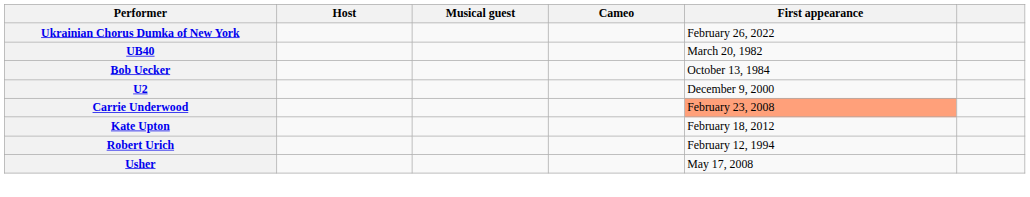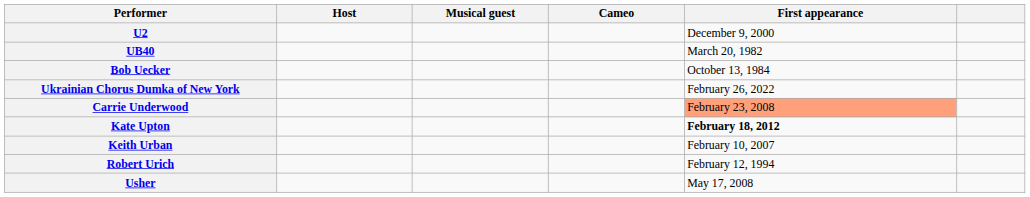 <table class="wikitable sortable plainrowheaders">
 <tr>
 <th scope=col style="width: 20%;">Performer</th>
 <th scope="col" style="width: 10%;">Host</th>
 <th scope="col" style="width: 10%;">Musical guest</th>
 <th scope="col" style="width: 10%;">Cameo</th>
 <th scope="col" style="width: 20%;">First appearance</th>
 <th scope="col" style="width: 5%;" class="unsortable"></th>
 </tr>
 <tr>
-<th scope="row"><a href='#'>Ukrainian Chorus Dumka of New York</a></th>
+<th scope=row><a href='#'>U2</a></th>
 <td align="center"></td>
 <td align="center"></td>
 <td align="center"></td>
-<td>February 26, 2022</td>
+<td>December 9, 2000</td>
 <td></td>
 </tr>
 <tr>
 <th scope=row><a href='#'>UB40</a></th>
 <td align="center"></td>
 <td align="center"></td>
 <td align="center"></td>
 <td>March 20, 1982</td>
 <td></td>
 </tr>
 <tr>
 <th scope=row data-sort-value="Uecker, Bob"><a href='#'>Bob Uecker</a></th>
 <td align="center"></td>
 <td align="center"></td>
 <td align="center"></td>
 <td>October 13, 1984</td>
 <td></td>
 </tr>
 <tr>
-<th scope=row><a href='#'>U2</a></th>
+<th scope="row"><a href='#'>Ukrainian Chorus Dumka of New York</a></th>
 <td align="center"></td>
 <td align="center"></td>
 <td align="center"></td>
-<td>December 9, 2000</td>
+<td>February 26, 2022</td>
 <td></td>
 </tr>
 <tr>
 <th scope="row" data-sort-value="Underwood, Carrie"><a href='#'>Carrie Underwood</a></th>
 <td align="center"></td>
 <td align="center"></td>
 <td align="center"></td>
 <td style="background: lightsalmon;">February 23, 2008</td>
 <td></td>
 </tr>
 <tr>
 <th scope="row" data-sort-value="Upton, Kate"><a href='#'>Kate Upton</a></th>
 <td align="center"></td>
 <td align="center"></td>
 <td align="center"></td>
-<td>February 18, 2012</td>
+<td><strong>February 18, 2012</strong></td>
+<td></td>
+</tr>
+<tr>
+<th scope="row" data-sort-value="Urban, Keith"><a href='#'>Keith Urban</a></th>
+<td align="center"></td>
+<td align="center"></td>
+<td align="center"></td>
+<td>February 10, 2007</td>
 <td></td>
 </tr>
 <tr>
 <th scope="row" data-sort-value="Urich, Robert"><a href='#'>Robert Urich</a></th>
 <td align="center"></td>
 <td align="center"></td>
 <td align="center"></td>
 <td>February 12, 1994</td>
 <td></td>
 </tr>
 <tr>
 <th scope="row"><a href='#'>Usher</a></th>
 <td align="center"></td>
 <td align="center"></td>
 <td align="center"></td>
 <td>May 17, 2008</td>
 <td></td>
 </tr>
 </table>
